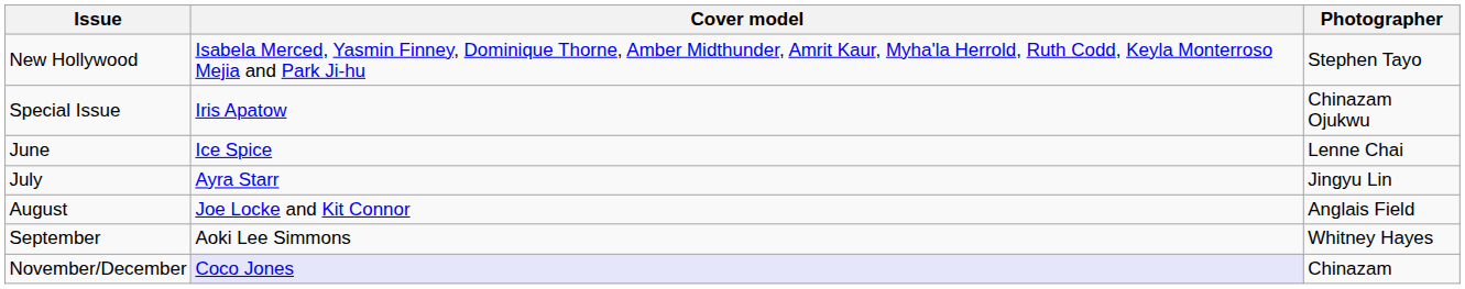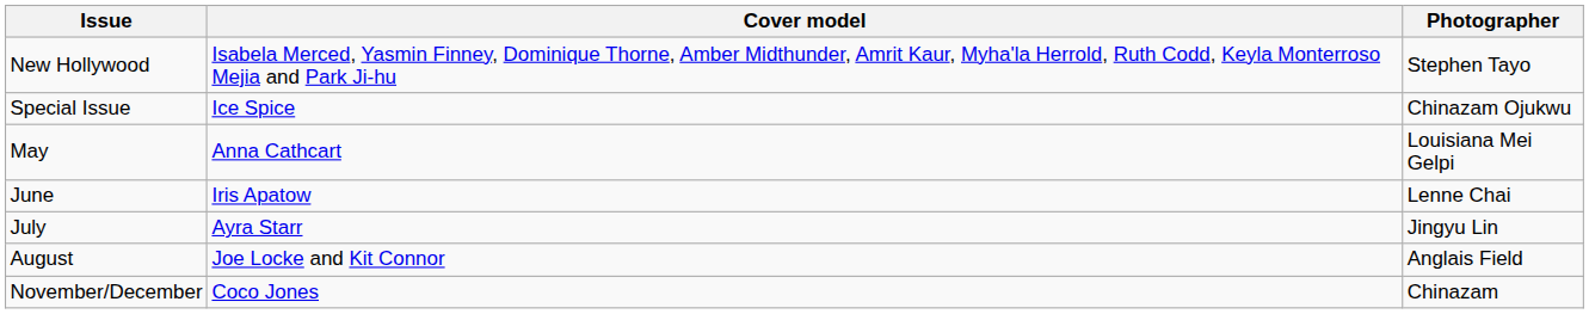 <table class="wikitable">
 <tr>
 <th>Issue</th>
 <th>Cover model</th>
 <th>Photographer</th>
 </tr>
 <tr>
 <td>New Hollywood</td>
 <td><a href='#'>Isabela Merced</a>, <a href='#'>Yasmin Finney</a>, <a href='#'>Dominique Thorne</a>, <a href='#'>Amber Midthunder</a>, <a href='#'>Amrit Kaur</a>, <a href='#'>Myha'la Herrold</a>, <a href='#'>Ruth Codd</a>, <a href='#'>Keyla Monterroso Mejia</a> and <a href='#'>Park Ji-hu</a></td>
 <td>Stephen Tayo</td>
 </tr>
 <tr>
 <td>Special Issue</td>
-<td><a href='#'>Iris Apatow</a></td>
+<td><a href='#'>Ice Spice</a></td>
 <td>Chinazam Ojukwu</td>
 </tr>
 <tr>
+<td>May</td>
+<td><a href='#'>Anna Cathcart</a></td>
+<td>Louisiana Mei Gelpi</td>
+</tr>
+<tr>
 <td>June</td>
-<td><a href='#'>Ice Spice</a></td>
+<td><a href='#'>Iris Apatow</a></td>
 <td>Lenne Chai</td>
 </tr>
 <tr>
 <td>July</td>
 <td><a href='#'>Ayra Starr</a></td>
 <td>Jingyu Lin</td>
 </tr>
 <tr>
 <td>August</td>
 <td><a href='#'>Joe Locke</a> and <a href='#'>Kit Connor</a></td>
 <td>Anglais Field</td>
 </tr>
 <tr>
-<td>September</td>
-<td>Aoki Lee Simmons</td>
-<td>Whitney Hayes</td>
-</tr>
-<tr>
 <td>November/December</td>
-<td style="background: lavender;"><a href='#'>Coco Jones</a></td>
+<td><a href='#'>Coco Jones</a></td>
 <td>Chinazam</td>
 </tr>
 </table>
